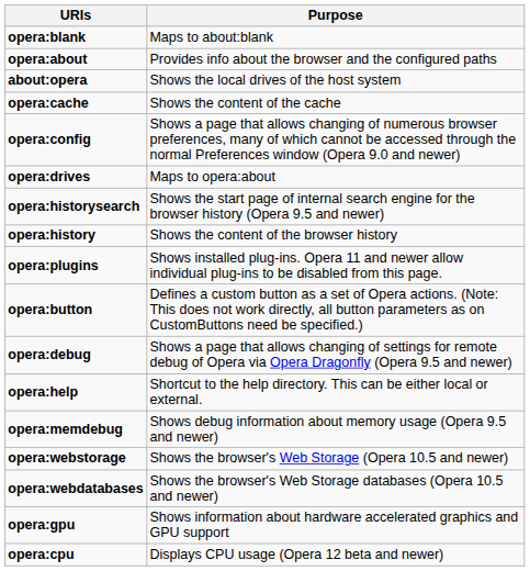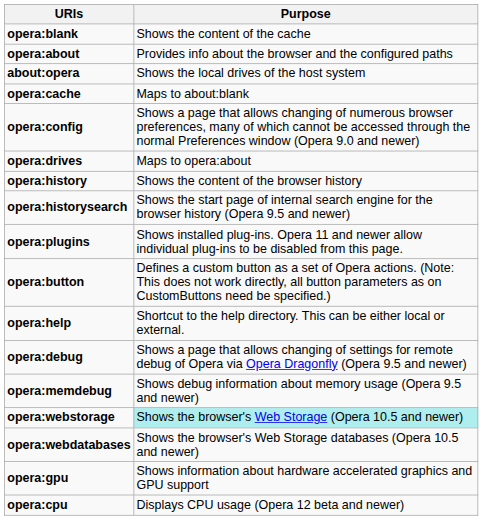 <table class="wikitable">
 <tr>
 <th>URIs</th>
 <th>Purpose</th>
 </tr>
 <tr>
 <td><strong>opera:blank</strong></td>
-<td>Maps to about:blank</td>
+<td>Shows the content of the cache</td>
 </tr>
 <tr>
 <td><strong>opera:about</strong></td>
 <td>Provides info about the browser and the configured paths</td>
 </tr>
 <tr>
 <td><strong>about:opera</strong></td>
 <td>Shows the local drives of the host system</td>
 </tr>
 <tr>
 <td><strong>opera:cache</strong></td>
-<td>Shows the content of the cache</td>
+<td>Maps to about:blank</td>
 </tr>
 <tr>
 <td><strong>opera:config</strong></td>
 <td>Shows a page that allows changing of numerous browser preferences, many of which cannot be accessed through the normal Preferences window (Opera 9.0 and newer)</td>
 </tr>
 <tr>
 <td><strong>opera:drives</strong></td>
 <td>Maps to opera:about</td>
 </tr>
 <tr>
+<td><strong>opera:history</strong></td>
+<td>Shows the content of the browser history</td>
+</tr>
+<tr>
 <td><strong>opera:historysearch</strong></td>
 <td>Shows the start page of internal search engine for the browser history (Opera 9.5 and newer)</td>
-</tr>
-<tr>
-<td><strong>opera:history</strong></td>
-<td>Shows the content of the browser history</td>
 </tr>
 <tr>
 <td><strong>opera:plugins</strong></td>
 <td>Shows installed plug-ins. Opera 11 and newer allow individual plug-ins to be disabled from this page.</td>
 </tr>
 <tr>
 <td><strong>opera:button</strong></td>
 <td>Defines a custom button as a set of Opera actions. (Note: This does not work directly, all button parameters as on CustomButtons need be specified.)</td>
 </tr>
 <tr>
+<td><strong>opera:help</strong></td>
+<td>Shortcut to the help directory. This can be either local or external.</td>
+</tr>
+<tr>
 <td><strong>opera:debug</strong></td>
 <td>Shows a page that allows changing of settings for remote debug of Opera via <a href='#'>Opera Dragonfly</a> (Opera 9.5 and newer)</td>
-</tr>
-<tr>
-<td><strong>opera:help</strong></td>
-<td>Shortcut to the help directory. This can be either local or external.</td>
 </tr>
 <tr>
 <td><strong>opera:memdebug</strong></td>
 <td>Shows debug information about memory usage (Opera 9.5 and newer)</td>
 </tr>
 <tr>
 <td><strong>opera:webstorage</strong></td>
-<td>Shows the browser's <a href='#'>Web Storage</a> (Opera 10.5 and newer)</td>
+<td style="background: paleturquoise;">Shows the browser's <a href='#'>Web Storage</a> (Opera 10.5 and newer)</td>
 </tr>
 <tr>
 <td><strong>opera:webdatabases</strong></td>
 <td>Shows the browser's Web Storage databases (Opera 10.5 and newer)</td>
 </tr>
 <tr>
 <td><strong>opera:gpu</strong></td>
 <td>Shows information about hardware accelerated graphics and GPU support</td>
 </tr>
 <tr>
 <td><strong>opera:cpu</strong></td>
 <td>Displays CPU usage (Opera 12 beta and newer)</td>
 </tr>
 </table>
